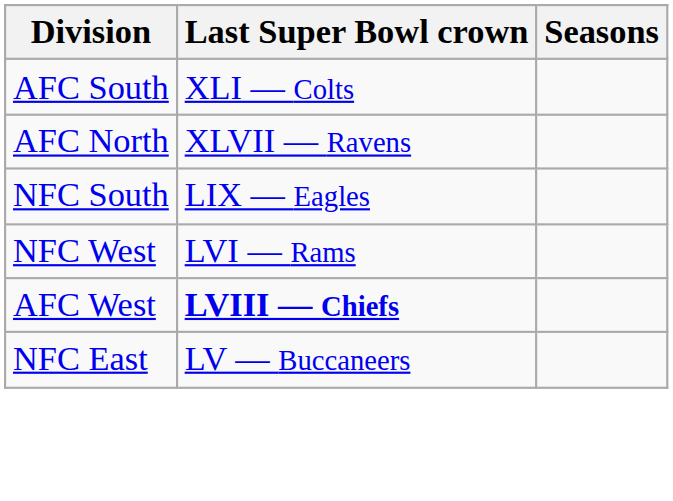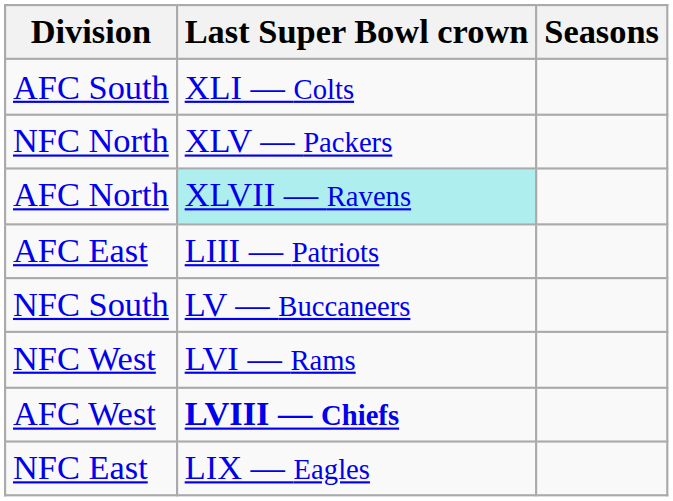 <table class="wikitable">
 <tr>
 <th>Division</th>
 <th>Last Super Bowl crown</th>
 <th>Seasons                           </th>
 </tr>
 <tr>
 <td><a href='#'>AFC South</a></td>
 <td><a href='#'>XLI — <small>Colts</small></a></td>
 <td align="center"></td>
 </tr>
 <tr>
+<td><a href='#'>NFC North</a></td>
+<td><a href='#'>XLV — <small>Packers</small></a></td>
+<td align="center"></td>
+</tr>
+<tr>
 <td><a href='#'>AFC North</a></td>
-<td><a href='#'>XLVII — <small>Ravens</small></a></td>
+<td style="background: paleturquoise;"><a href='#'>XLVII — <small>Ravens</small></a></td>
+<td align="center"></td>
+</tr>
+<tr>
+<td><a href='#'>AFC East</a></td>
+<td><a href='#'>LIII — <small>Patriots</small></a></td>
 <td align="center"></td>
 </tr>
 <tr>
 <td><a href='#'>NFC South</a></td>
-<td><a href='#'>LIX — <small>Eagles</small></a></td>
+<td><a href='#'>LV — <small>Buccaneers</small></a></td>
 <td align="center"></td>
 </tr>
 <tr>
 <td><a href='#'>NFC West</a></td>
 <td><a href='#'>LVI — <small>Rams</small></a></td>
 <td align="center"></td>
 </tr>
 <tr>
 <td><a href='#'>AFC West</a></td>
 <td><strong><a href='#'>LVIII — <small>Chiefs</small></a></strong></td>
 <td align="center"></td>
 </tr>
 <tr>
 <td><a href='#'>NFC East</a></td>
-<td><a href='#'>LV — <small>Buccaneers</small></a></td>
+<td><a href='#'>LIX — <small>Eagles</small></a></td>
 <td align="center"></td>
 </tr>
 </table>
